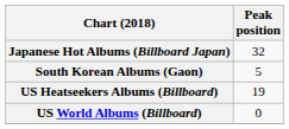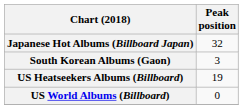 <table class="wikitable plainrowheaders" style="text-align:center">
 <tr>
 <th>Chart (2018)</th>
 <th>Peak<br>position</th>
 </tr>
 <tr>
 <th scope="row">Japanese Hot Albums (<em>Billboard Japan</em>)</th>
 <td>32</td>
 </tr>
 <tr>
 <th scope="row">South Korean Albums (Gaon)</th>
-<td>5</td>
+<td>3</td>
 </tr>
 <tr>
 <th scope="row">US Heatseekers Albums (<em>Billboard</em>)</th>
 <td>19</td>
 </tr>
 <tr>
 <th scope="row">US <a href='#'>World Albums</a> (<em>Billboard</em>)</th>
 <td>0</td>
 </tr>
 <tr>
 </tr>
 </table>
